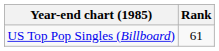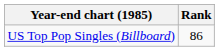 <table class="wikitable">
 <tr>
 <th>Year-end chart (1985)</th>
 <th>Rank</th>
 </tr>
 <tr>
 <td><a href='#'>US Top Pop Singles (<em>Billboard</em>)</a></td>
-<td style="text-align:center;">61</td>
+<td style="text-align:center;">86</td>
 </tr>
 </table>
